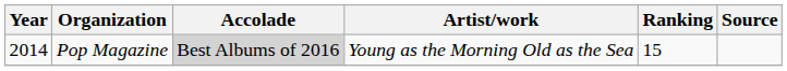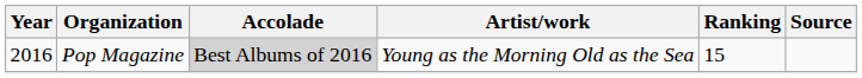 <table class="wikitable">
 <tr>
 <th>Year</th>
 <th>Organization</th>
 <th>Accolade</th>
 <th>Artist/work</th>
 <th>Ranking</th>
 <th>Source</th>
 </tr>
 <tr>
-<td>2014</td>
+<td>2016</td>
 <td><em>Pop Magazine</em></td>
 <td style="background: lightgrey;">Best Albums of 2016</td>
 <td><em>Young as the Morning Old as the Sea</em></td>
 <td>15</td>
 <td></td>
 </tr>
 <tr>
 </tr>
 </table>
